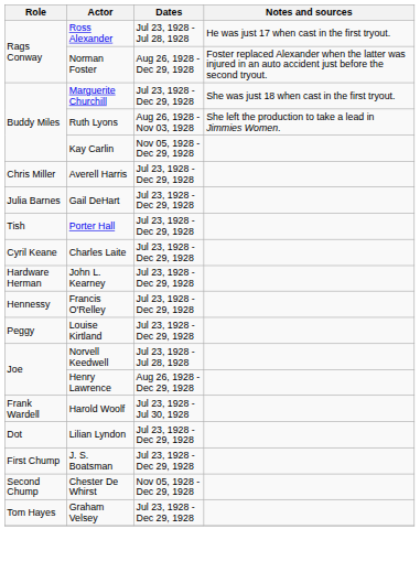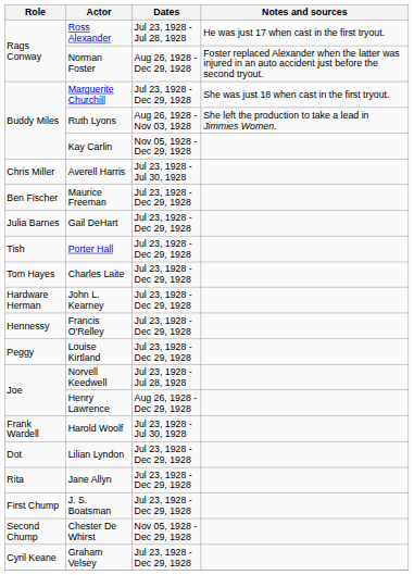 <table class="wikitable sortable plainrowheaders" style="font-size: 90%">
 <tr>
 <th scope="col">Role</th>
 <th scope="col">Actor</th>
 <th scope="col">Dates</th>
 <th scope="col">Notes and sources</th>
 </tr>
 <tr>
 <td rowspan=2>Rags Conway</td>
 <td><a href='#'>Ross Alexander</a></td>
 <td>Jul 23, 1928 - Jul 28, 1928</td>
 <td>He was just 17 when cast in the first tryout.</td>
 </tr>
 <tr>
 <td>Norman Foster</td>
 <td>Aug 26, 1928 - Dec 29, 1928</td>
 <td>Foster replaced Alexander when the latter was injured in an auto accident just before the second tryout.</td>
 </tr>
 <tr>
 <td rowspan=3>Buddy Miles</td>
 <td><a href='#'>Marguerite Churchill</a></td>
 <td>Jul 23, 1928 - Dec 29, 1928</td>
 <td>She was just 18 when cast in the first tryout.</td>
 </tr>
 <tr>
 <td>Ruth Lyons</td>
 <td>Aug 26, 1928 - Nov 03, 1928</td>
 <td>She left the production to take a lead in <em>Jimmies Women</em>.</td>
 </tr>
 <tr>
 <td>Kay Carlin</td>
 <td>Nov 05, 1928 - Dec 29, 1928</td>
 <td></td>
 </tr>
 <tr>
 <td>Chris Miller</td>
 <td>Averell Harris</td>
+<td>Jul 23, 1928 - Jul 30, 1928</td>
+<td></td>
+</tr>
+<tr>
+<td>Ben Fischer</td>
+<td>Maurice Freeman</td>
 <td>Jul 23, 1928 - Dec 29, 1928</td>
 <td></td>
 </tr>
 <tr>
 <td>Julia Barnes</td>
 <td>Gail DeHart</td>
 <td>Jul 23, 1928 - Dec 29, 1928</td>
 <td></td>
 </tr>
 <tr>
 <td>Tish</td>
 <td><a href='#'>Porter Hall</a></td>
 <td>Jul 23, 1928 - Dec 29, 1928</td>
 <td></td>
 </tr>
 <tr>
-<td>Cyril Keane</td>
+<td>Tom Hayes</td>
 <td>Charles Laite</td>
 <td>Jul 23, 1928 - Dec 29, 1928</td>
 <td></td>
 </tr>
 <tr>
 <td>Hardware Herman</td>
 <td>John L. Kearney</td>
 <td>Jul 23, 1928 - Dec 29, 1928</td>
 <td></td>
 </tr>
 <tr>
 <td>Hennessy</td>
 <td>Francis O'Relley</td>
 <td>Jul 23, 1928 - Dec 29, 1928</td>
 <td></td>
 </tr>
 <tr>
 <td>Peggy</td>
 <td>Louise Kirtland</td>
 <td>Jul 23, 1928 - Dec 29, 1928</td>
 <td></td>
 </tr>
 <tr>
 <td rowspan=2>Joe</td>
 <td>Norvell Keedwell</td>
 <td>Jul 23, 1928 - Jul 28, 1928</td>
 <td></td>
 </tr>
 <tr>
 <td>Henry Lawrence</td>
 <td>Aug 26, 1928 - Dec 29, 1928</td>
 <td></td>
 </tr>
 <tr>
 <td>Frank Wardell</td>
 <td>Harold Woolf</td>
 <td>Jul 23, 1928 - Jul 30, 1928</td>
 <td></td>
 </tr>
 <tr>
 <td>Dot</td>
 <td>Lilian Lyndon</td>
 <td>Jul 23, 1928 - Dec 29, 1928</td>
 <td></td>
 </tr>
 <tr>
+<td>Rita</td>
+<td>Jane Allyn</td>
+<td>Jul 23, 1928 - Dec 29, 1928</td>
+<td></td>
+</tr>
+<tr>
 <td>First Chump</td>
 <td>J. S. Boatsman</td>
 <td>Jul 23, 1928 - Dec 29, 1928</td>
 <td></td>
 </tr>
 <tr>
 <td>Second Chump</td>
 <td>Chester De Whirst</td>
 <td>Nov 05, 1928 - Dec 29, 1928</td>
 <td></td>
 </tr>
 <tr>
-<td>Tom Hayes</td>
+<td>Cyril Keane</td>
 <td>Graham Velsey</td>
 <td>Jul 23, 1928 - Dec 29, 1928</td>
 <td></td>
 </tr>
 <tr>
 </tr>
 </table>
